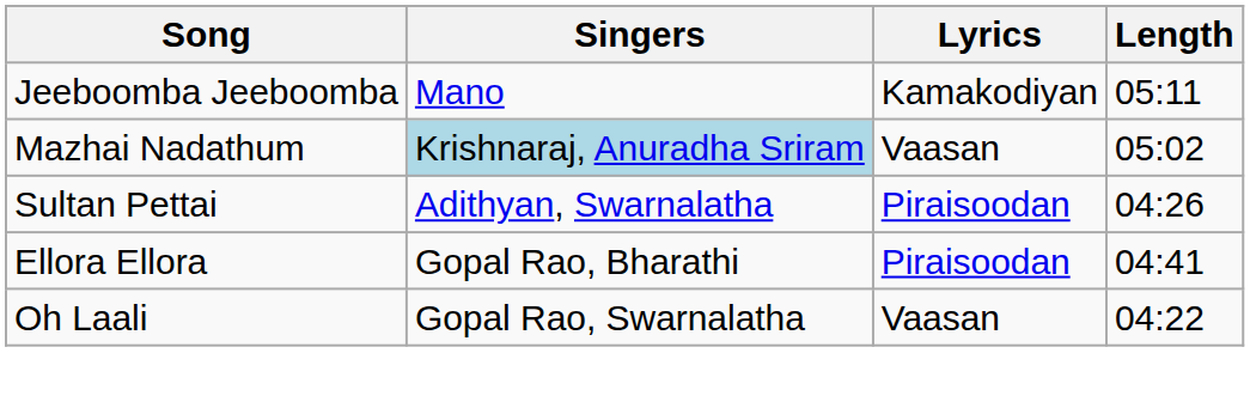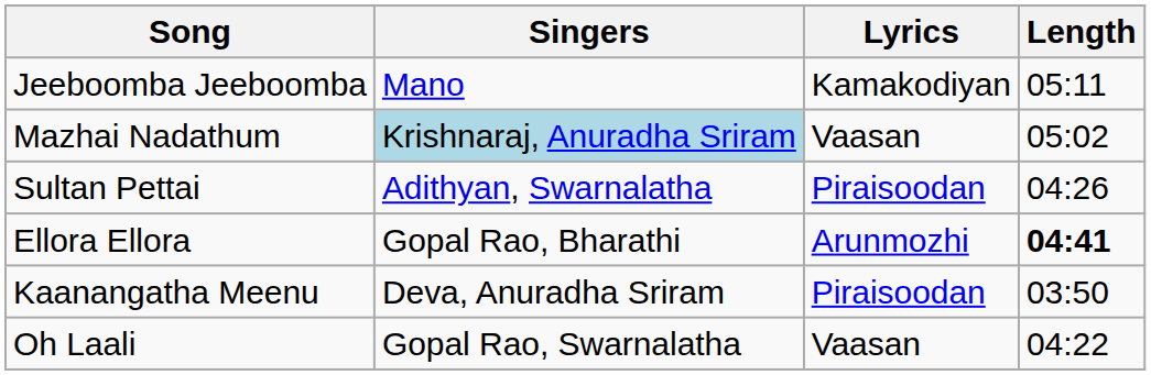 <table class="wikitable" style="font-size: 95%;">
 <tr>
 <th>Song</th>
 <th>Singers</th>
 <th>Lyrics</th>
 <th>Length</th>
 </tr>
 <tr>
 <td>Jeeboomba Jeeboomba</td>
 <td><a href='#'>Mano</a></td>
 <td>Kamakodiyan</td>
 <td>05:11</td>
 </tr>
 <tr>
 <td>Mazhai Nadathum</td>
 <td style="background: lightblue;">Krishnaraj, <a href='#'>Anuradha Sriram</a></td>
 <td>Vaasan</td>
 <td>05:02</td>
 </tr>
 <tr>
 <td>Sultan Pettai</td>
 <td><a href='#'>Adithyan</a>, <a href='#'>Swarnalatha</a></td>
 <td><a href='#'>Piraisoodan</a></td>
 <td>04:26</td>
 </tr>
 <tr>
 <td>Ellora Ellora</td>
 <td>Gopal Rao, Bharathi</td>
+<td><a href='#'>Arunmozhi</a></td>
+<td><strong>04:41</strong></td>
+</tr>
+<tr>
+<td>Kaanangatha Meenu</td>
+<td>Deva, Anuradha Sriram</td>
 <td><a href='#'>Piraisoodan</a></td>
-<td>04:41</td>
+<td>03:50</td>
 </tr>
 <tr>
 <td>Oh Laali</td>
 <td>Gopal Rao, Swarnalatha</td>
 <td>Vaasan</td>
 <td>04:22</td>
 </tr>
 </table>
